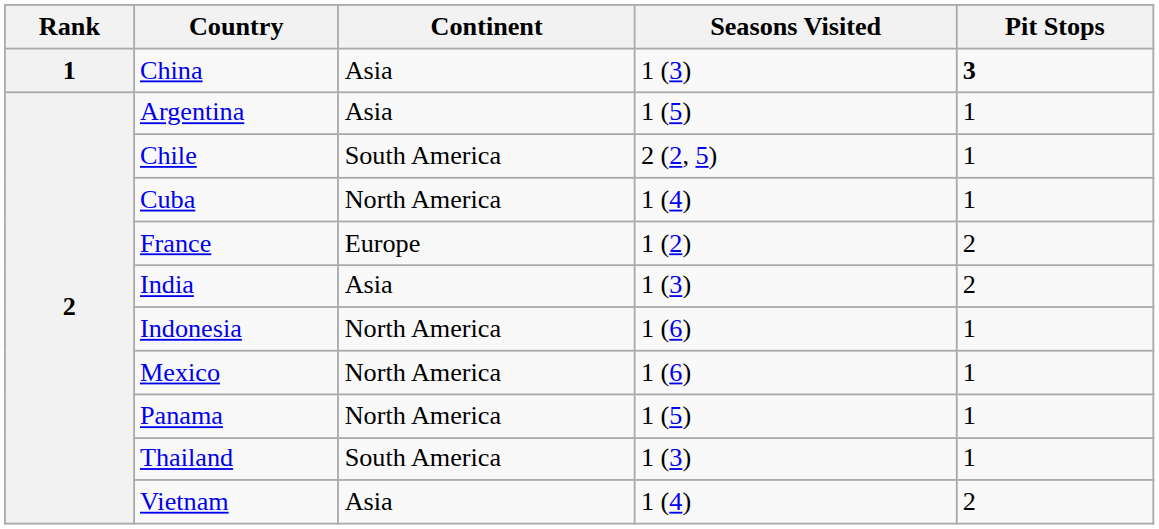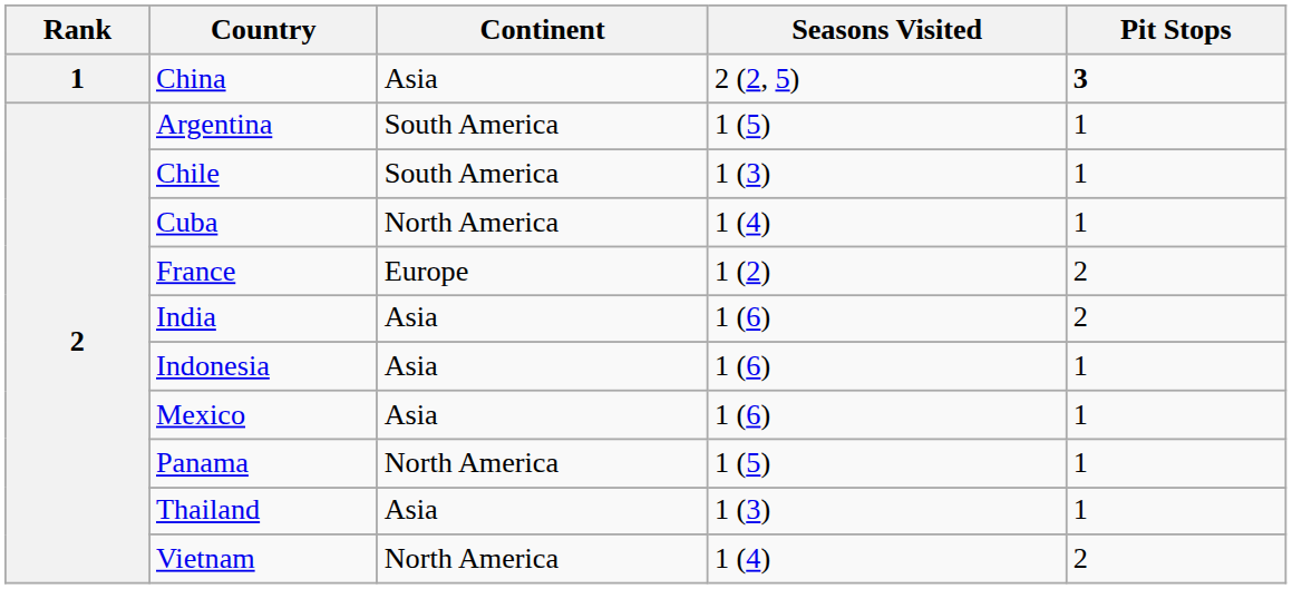 <table class="wikitable" style="font-size: 90%; width:50%">
 <tr>
 <th>Rank</th>
 <th>Country</th>
 <th>Continent</th>
 <th>Seasons Visited</th>
 <th>Pit Stops</th>
 </tr>
 <tr>
 <th align="center">1</th>
 <td><a href='#'>China</a></td>
 <td>Asia</td>
-<td>1 (<a href='#'>3</a>)</td>
+<td>2 (<a href='#'>2</a>, <a href='#'>5</a>)</td>
 <td><strong>3</strong></td>
 </tr>
 <tr>
 <th rowspan="10" align="center">2</th>
 <td><a href='#'>Argentina</a></td>
-<td>Asia</td>
+<td>South America</td>
 <td>1 (<a href='#'>5</a>)</td>
 <td>1</td>
 </tr>
 <tr>
 <td><a href='#'>Chile</a></td>
 <td>South America</td>
-<td>2 (<a href='#'>2</a>, <a href='#'>5</a>)</td>
+<td>1 (<a href='#'>3</a>)</td>
 <td>1</td>
 </tr>
 <tr>
 <td><a href='#'>Cuba</a></td>
 <td>North America</td>
 <td>1 (<a href='#'>4</a>)</td>
 <td>1</td>
 </tr>
 <tr>
 <td><a href='#'>France</a></td>
 <td>Europe</td>
 <td>1 (<a href='#'>2</a>)</td>
 <td>2</td>
 </tr>
 <tr>
 <td><a href='#'>India</a></td>
 <td>Asia</td>
-<td>1 (<a href='#'>3</a>)</td>
+<td>1 (<a href='#'>6</a>)</td>
 <td>2</td>
 </tr>
 <tr>
 <td><a href='#'>Indonesia</a></td>
-<td>North America</td>
+<td>Asia</td>
 <td>1 (<a href='#'>6</a>)</td>
 <td>1</td>
 </tr>
 <tr>
 <td><a href='#'>Mexico</a></td>
-<td>North America</td>
+<td>Asia</td>
 <td>1 (<a href='#'>6</a>)</td>
 <td>1</td>
 </tr>
 <tr>
 <td><a href='#'>Panama</a></td>
 <td>North America</td>
 <td>1 (<a href='#'>5</a>)</td>
 <td>1</td>
 </tr>
 <tr>
 <td><a href='#'>Thailand</a></td>
-<td>South America</td>
+<td>Asia</td>
 <td>1 (<a href='#'>3</a>)</td>
 <td>1</td>
 </tr>
 <tr>
 <td><a href='#'>Vietnam</a></td>
-<td>Asia</td>
+<td>North America</td>
 <td>1 (<a href='#'>4</a>)</td>
 <td>2</td>
 </tr>
 </table>
